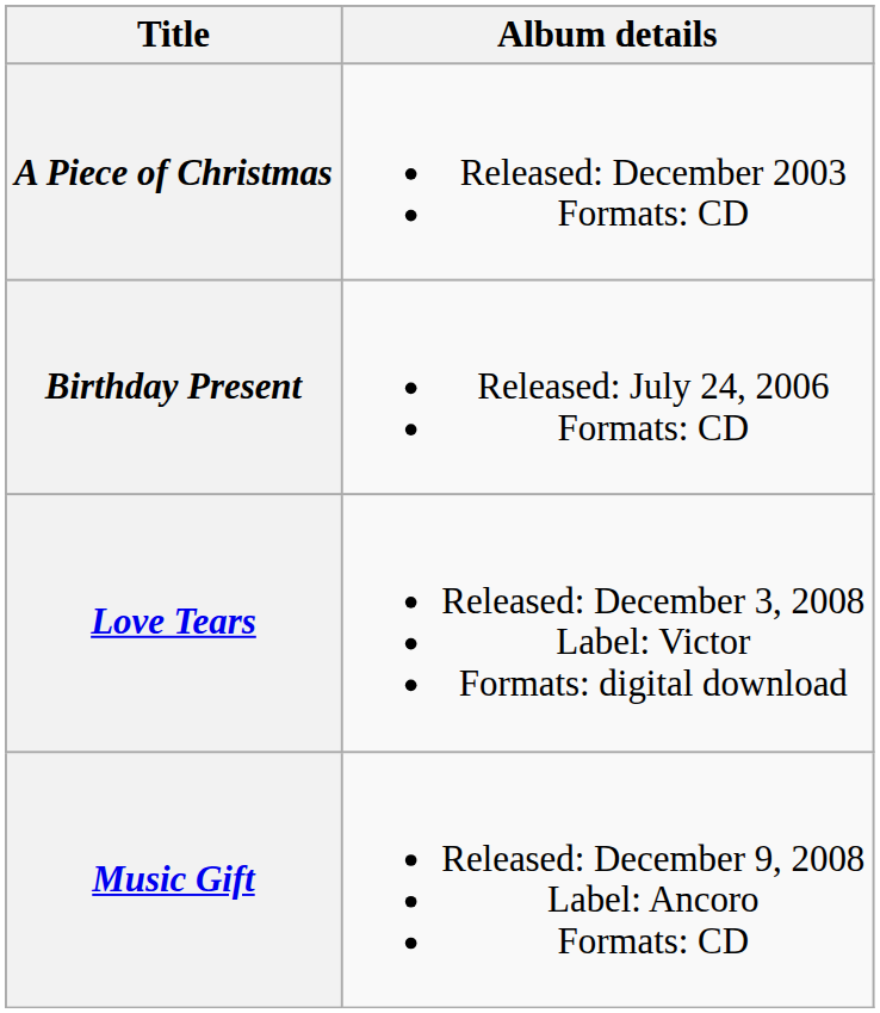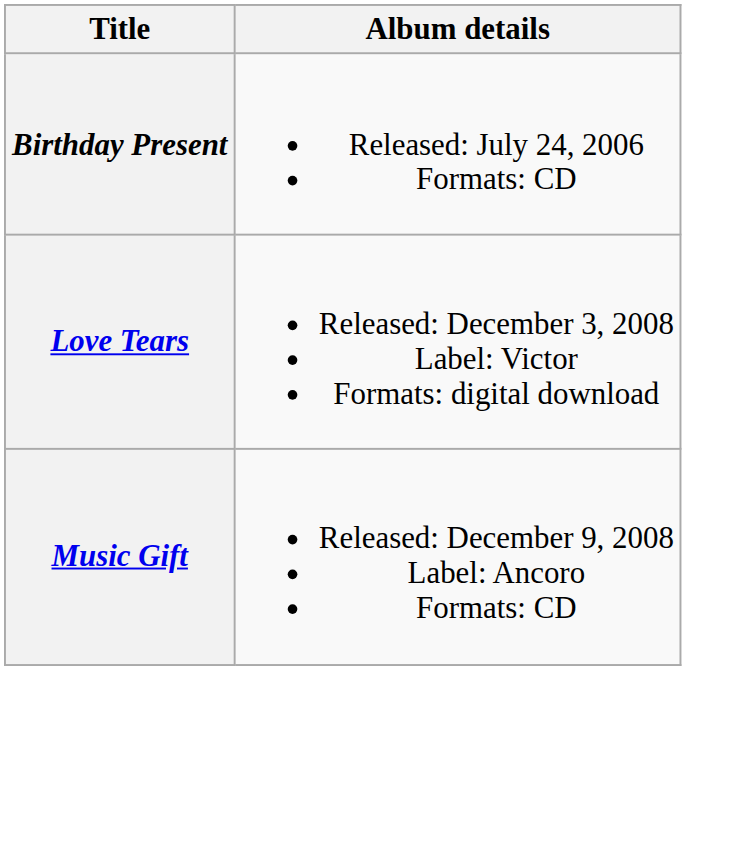 <table class="wikitable plainrowheaders" style="text-align:center;">
 <tr>
 <th>Title</th>
 <th>Album details</th>
-</tr>
-<tr>
-<th scope="row"><em>A Piece of Christmas</em></th>
-<td><br><ul><li>Released: December 2003</li><li>Formats: CD</li></ul></td>
 </tr>
 <tr>
 <th scope="row"><em>Birthday Present</em></th>
 <td><br><ul><li>Released: July 24, 2006</li><li>Formats: CD</li></ul></td>
 </tr>
 <tr>
 <th scope="row"><em><a href='#'>Love Tears</a></em></th>
 <td><br><ul><li>Released: December 3, 2008</li><li>Label: Victor</li><li>Formats: digital download</li></ul></td>
 </tr>
 <tr>
 <th scope="row"><em><a href='#'>Music Gift</a></em></th>
 <td><br><ul><li>Released: December 9, 2008</li><li>Label: Ancoro</li><li>Formats: CD</li></ul></td>
 </tr>
 </table>
